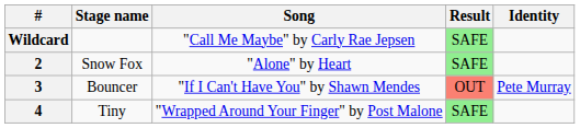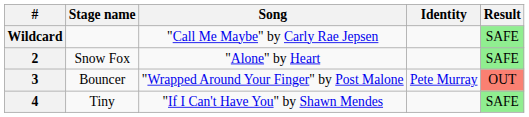 <table class="wikitable plainrowheaders" style="text-align: center;">
 <tr>
 <th>#</th>
 <th>Stage name</th>
 <th>Song</th>
+<th>Identity</th>
 <th>Result</th>
-<th>Identity</th>
 </tr>
 <tr>
 <th>Wildcard</th>
 <td></td>
 <td>"<a href='#'>Call Me Maybe</a>" by <a href='#'>Carly Rae Jepsen</a></td>
+<td></td>
 <td bgcolor=lightgreen>SAFE</td>
-<td></td>
 </tr>
 <tr>
 <th>2</th>
 <td>Snow Fox</td>
 <td>"<a href='#'>Alone</a>" by <a href='#'>Heart</a></td>
+<td></td>
 <td bgcolor=lightgreen>SAFE</td>
-<td></td>
 </tr>
 <tr>
 <th>3</th>
 <td>Bouncer</td>
-<td>"<a href='#'>If I Can't Have You</a>" by <a href='#'>Shawn Mendes</a></td>
+<td>"<a href='#'>Wrapped Around Your Finger</a>" by <a href='#'>Post Malone</a></td>
+<td><a href='#'>Pete Murray</a></td>
 <td bgcolor=salmon>OUT</td>
-<td><a href='#'>Pete Murray</a></td>
 </tr>
 <tr>
 <th>4</th>
 <td>Tiny</td>
-<td>"<a href='#'>Wrapped Around Your Finger</a>" by <a href='#'>Post Malone</a></td>
+<td>"<a href='#'>If I Can't Have You</a>" by <a href='#'>Shawn Mendes</a></td>
+<td></td>
 <td bgcolor=lightgreen>SAFE</td>
-<td></td>
 </tr>
 </table>
